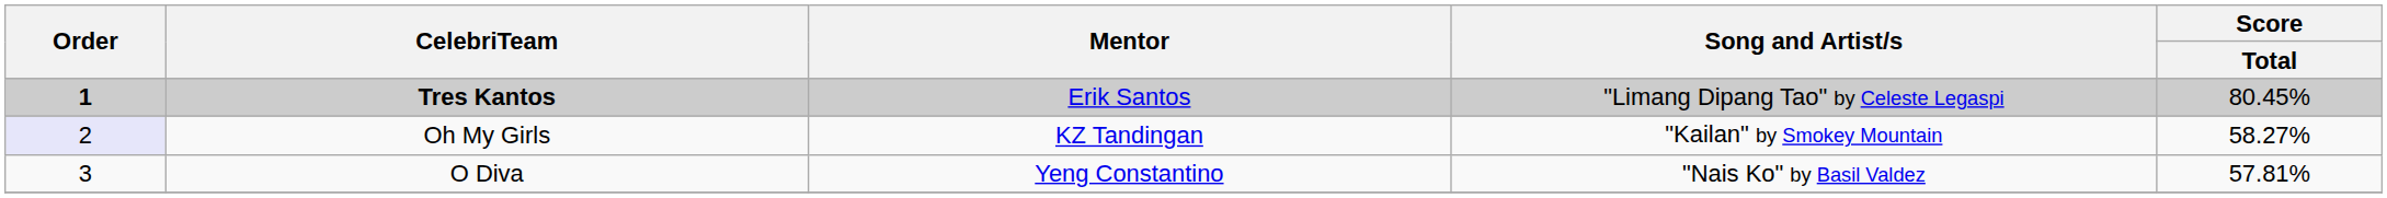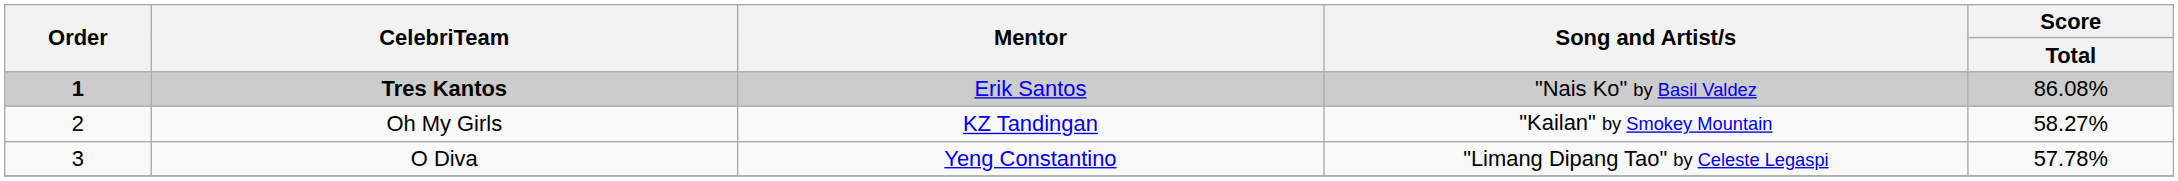 <table class="wikitable" style="text-align:center; line-height:17px; width:100%;">
 <tr>
 <th scope="col" rowspan="2" width="05%">Order</th>
 <th scope="col" rowspan="2" width="20%">CelebriTeam</th>
 <th scope="col" rowspan="2" width="20%">Mentor</th>
 <th scope="col" rowspan="2" width="22%">Song and Artist/s</th>
 <th scope="col" colspan="3" width="28%">Score</th>
 </tr>
 <tr>
 <th width="07%">Total</th>
 </tr>
 <tr style="background:#CCC;">
 <td><strong>1</strong></td>
 <td><strong>Tres Kantos</strong></td>
 <td><a href='#'>Erik Santos</a></td>
-<td>"Limang Dipang Tao" <small> by <a href='#'>Celeste Legaspi</a></small></td>
-<td>80.45%</td>
+<td>"Nais Ko" <small> by <a href='#'>Basil Valdez</a></small></td>
+<td>86.08%</td>
 </tr>
 <tr>
-<td style="background: lavender;">2</td>
+<td>2</td>
 <td>Oh My Girls</td>
 <td><a href='#'>KZ Tandingan</a></td>
 <td>"Kailan" <small> by <a href='#'>Smokey Mountain</a></small></td>
 <td>58.27%</td>
 </tr>
 <tr>
 <td>3</td>
 <td>O Diva</td>
 <td><a href='#'>Yeng Constantino</a></td>
-<td>"Nais Ko" <small> by <a href='#'>Basil Valdez</a></small></td>
-<td>57.81%</td>
+<td>"Limang Dipang Tao" <small> by <a href='#'>Celeste Legaspi</a></small></td>
+<td>57.78%</td>
 </tr>
 <tr>
 </tr>
 </table>
